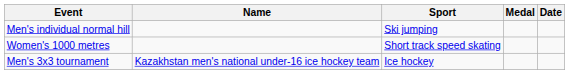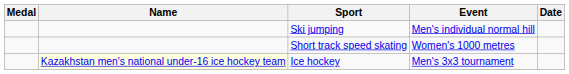 <table class="wikitable sortable" style="font-size:95%;">
 <tr>
-<th>Event</th>
+<th>Medal</th>
 <th>Name</th>
 <th>Sport</th>
-<th>Medal</th>
+<th>Event</th>
 <th>Date</th>
 </tr>
 <tr>
-<td><a href='#'>Men's individual normal hill</a></td>
+<td></td>
 <td></td>
 <td><a href='#'>Ski jumping</a></td>
-<td></td>
+<td><a href='#'>Men's individual normal hill</a></td>
 <td></td>
 </tr>
 <tr>
-<td><a href='#'>Women's 1000 metres</a></td>
+<td></td>
 <td></td>
 <td><a href='#'>Short track speed skating</a></td>
-<td></td>
+<td><a href='#'>Women's 1000 metres</a></td>
 <td></td>
 </tr>
 <tr>
+<td></td>
+<td style="background: lightyellow;"><a href='#'>Kazakhstan men's national under-16 ice hockey team</a></td>
+<td><a href='#'>Ice hockey</a></td>
 <td><a href='#'>Men's 3x3 tournament</a></td>
-<td><a href='#'>Kazakhstan men's national under-16 ice hockey team</a></td>
-<td><a href='#'>Ice hockey</a></td>
-<td></td>
 <td></td>
 </tr>
 </table>
